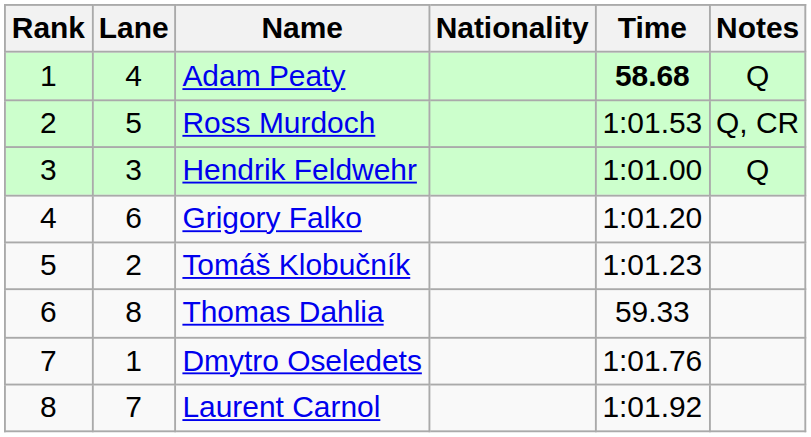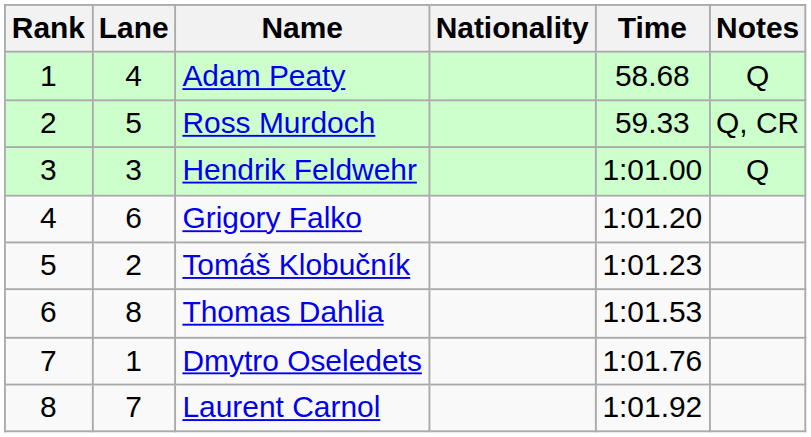 <table class="wikitable sortable" style="text-align:center">
 <tr>
 <th>Rank</th>
 <th>Lane</th>
 <th>Name</th>
 <th>Nationality</th>
 <th>Time</th>
 <th>Notes</th>
 </tr>
 <tr bgcolor=ccffcc>
 <td>1</td>
 <td>4</td>
 <td align=left><a href='#'>Adam Peaty</a></td>
 <td align=left></td>
-<td><strong>58.68</strong></td>
+<td>58.68</td>
 <td>Q</td>
 </tr>
 <tr bgcolor=ccffcc>
 <td>2</td>
 <td>5</td>
 <td align=left><a href='#'>Ross Murdoch</a></td>
 <td align=left></td>
-<td>1:01.53</td>
+<td>59.33</td>
 <td>Q, CR</td>
 </tr>
 <tr bgcolor=ccffcc>
 <td>3</td>
 <td>3</td>
 <td align=left><a href='#'>Hendrik Feldwehr</a></td>
 <td align=left></td>
 <td>1:01.00</td>
 <td>Q</td>
 </tr>
 <tr>
 <td>4</td>
 <td>6</td>
 <td align=left><a href='#'>Grigory Falko</a></td>
 <td align=left></td>
 <td>1:01.20</td>
 <td></td>
 </tr>
 <tr>
 <td>5</td>
 <td>2</td>
 <td align=left><a href='#'>Tomáš Klobučník</a></td>
 <td align=left></td>
 <td>1:01.23</td>
 <td></td>
 </tr>
 <tr>
 <td>6</td>
 <td>8</td>
 <td align=left><a href='#'>Thomas Dahlia</a></td>
 <td align=left></td>
-<td>59.33</td>
+<td>1:01.53</td>
 <td></td>
 </tr>
 <tr>
 <td>7</td>
 <td>1</td>
 <td align=left><a href='#'>Dmytro Oseledets</a></td>
 <td align=left></td>
 <td>1:01.76</td>
 <td></td>
 </tr>
 <tr>
 <td>8</td>
 <td>7</td>
 <td align=left><a href='#'>Laurent Carnol</a></td>
 <td align=left></td>
 <td>1:01.92</td>
 <td></td>
 </tr>
 </table>
